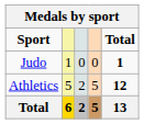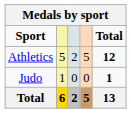 <table class=wikitable style="font-size:90%; float:right">
 <tr bgcolor=efefef>
 <th colspan=5><strong>Medals by sport</strong></th>
 </tr>
 <tr style="text-align:center;">
 <td><strong>Sport</strong></td>
 <td style="background:#f7f6a8;"></td>
 <td style="background:#dce5e5;"></td>
 <td style="background:#ffdab9;"></td>
 <td><strong>Total</strong></td>
 </tr>
 <tr style="text-align:center;">
+<td><a href='#'>Athletics</a></td>
+<td style="background:#F7F6A8;">5</td>
+<td style="background:#DCE5E5;">2</td>
+<td style="background:#FFDAB9;">5</td>
+<td><strong>12</strong></td>
+</tr>
+<tr style="text-align:center;">
 <td><a href='#'>Judo</a></td>
 <td style="background:#F7F6A8;">1</td>
 <td style="background:#DCE5E5;">0</td>
 <td style="background:#FFDAB9;">0</td>
 <td><strong>1</strong></td>
-</tr>
-<tr style="text-align:center;">
-<td><a href='#'>Athletics</a></td>
-<td style="background:#F7F6A8;">5</td>
-<td style="background:#DCE5E5;">2</td>
-<td style="background:#FFDAB9;">5</td>
-<td><strong>12</strong></td>
 </tr>
 <tr style="text-align:center;">
 <th><strong>Total</strong></th>
 <th style="background:gold;"><strong>6</strong></th>
 <th style="background:silver;"><strong>2</strong></th>
 <th style="background:#c96;"><strong>5</strong></th>
 <th><strong>13</strong></th>
 </tr>
 </table>
